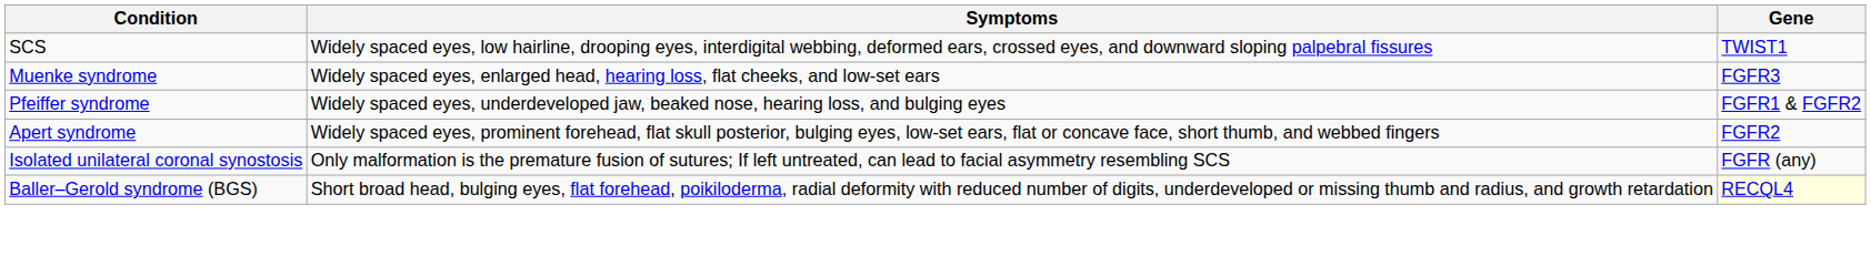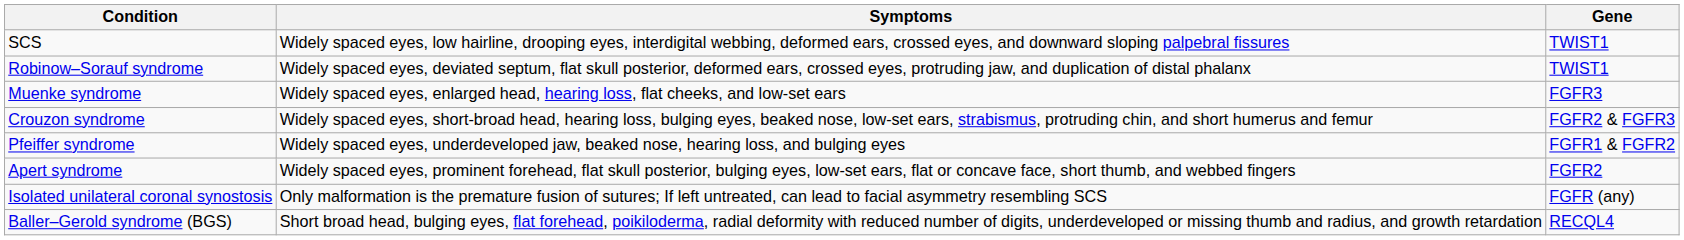 <table class="wikitable">
 <tr>
 <th>Condition</th>
 <th>Symptoms</th>
 <th>Gene</th>
 </tr>
 <tr>
 <td>SCS</td>
 <td>Widely spaced eyes, low hairline, drooping eyes, interdigital webbing, deformed ears, crossed eyes, and downward sloping <a href='#'>palpebral fissures</a></td>
 <td><a href='#'>TWIST1</a></td>
 </tr>
 <tr>
+<td><a href='#'>Robinow–Sorauf syndrome</a></td>
+<td>Widely spaced eyes, deviated septum, flat skull posterior, deformed ears, crossed eyes, protruding jaw, and duplication of distal phalanx</td>
+<td><a href='#'>TWIST1</a></td>
+</tr>
+<tr>
 <td><a href='#'>Muenke syndrome</a></td>
 <td>Widely spaced eyes, enlarged head, <a href='#'>hearing loss</a>, flat cheeks, and low-set ears</td>
 <td><a href='#'>FGFR3</a></td>
+</tr>
+<tr>
+<td><a href='#'>Crouzon syndrome</a></td>
+<td>Widely spaced eyes, short-broad head, hearing loss, bulging eyes, beaked nose, low-set ears, <a href='#'>strabismus</a>, protruding chin, and short humerus and femur</td>
+<td><a href='#'>FGFR2</a> & <a href='#'>FGFR3</a></td>
 </tr>
 <tr>
 <td><a href='#'>Pfeiffer syndrome</a></td>
 <td>Widely spaced eyes, underdeveloped jaw, beaked nose, hearing loss, and bulging eyes</td>
 <td><a href='#'>FGFR1</a> & <a href='#'>FGFR2</a></td>
 </tr>
 <tr>
 <td><a href='#'>Apert syndrome</a></td>
 <td>Widely spaced eyes, prominent forehead, flat skull posterior, bulging eyes, low-set ears, flat or concave face, short thumb, and webbed fingers</td>
 <td><a href='#'>FGFR2</a></td>
 </tr>
 <tr>
 <td><a href='#'>Isolated unilateral coronal synostosis</a></td>
 <td>Only malformation is the premature fusion of sutures; If left untreated, can lead to facial asymmetry resembling SCS</td>
 <td><a href='#'>FGFR</a> (any)</td>
 </tr>
 <tr>
 <td><a href='#'>Baller–Gerold syndrome</a> (BGS)</td>
 <td>Short broad head, bulging eyes, <a href='#'>flat forehead</a>, <a href='#'>poikiloderma</a>, radial deformity with reduced number of digits, underdeveloped or missing thumb and radius, and growth retardation</td>
-<td style="background: lightyellow;"><a href='#'>RECQL4</a></td>
+<td><a href='#'>RECQL4</a></td>
 </tr>
 </table>
